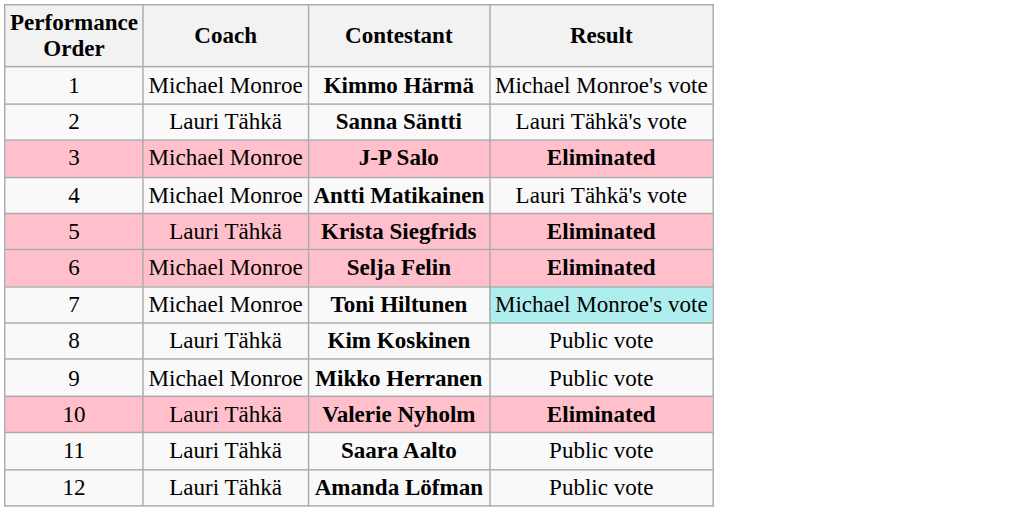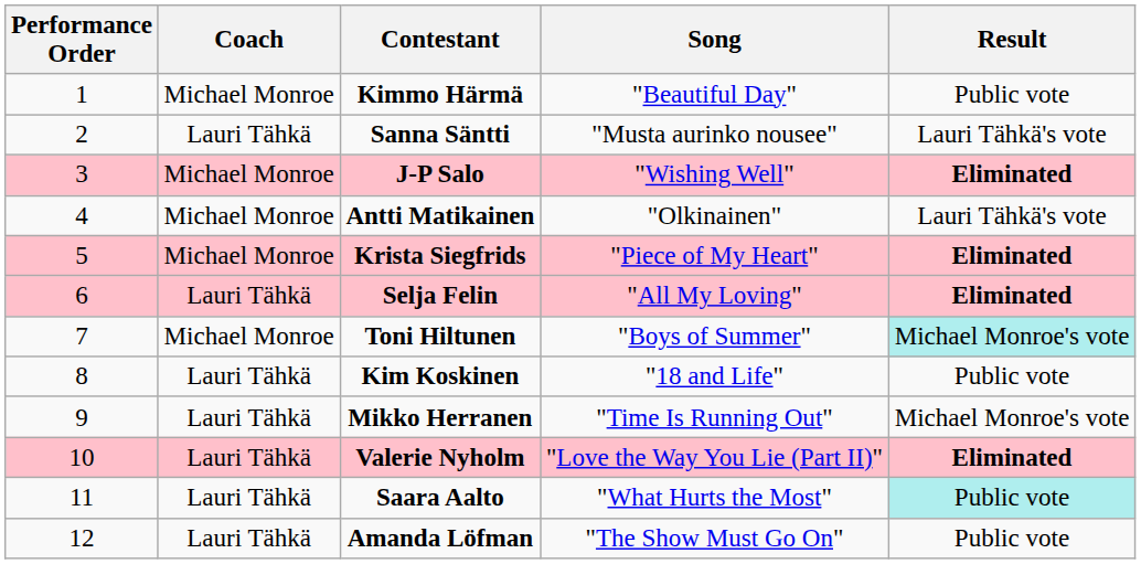 <table class="wikitable sortable" style="text-align: center; width: auto;">
 <tr>
 <th>Performance <br>Order</th>
 <th>Coach</th>
 <th>Contestant</th>
+<th>Song</th>
 <th>Result</th>
 </tr>
 <tr>
 <td>1</td>
 <td>Michael Monroe</td>
 <td><strong>Kimmo Härmä</strong></td>
-<td>Michael Monroe's vote</td>
+<td>"<a href='#'>Beautiful Day</a>"</td>
+<td>Public vote</td>
 </tr>
 <tr>
 <td>2</td>
 <td>Lauri Tähkä</td>
 <td><strong>Sanna Säntti</strong></td>
+<td>"Musta aurinko nousee"</td>
 <td>Lauri Tähkä's vote</td>
 </tr>
 <tr style="background:pink;">
 <td>3</td>
 <td>Michael Monroe</td>
 <td><strong>J-P Salo</strong></td>
+<td>"<a href='#'>Wishing Well</a>"</td>
 <td><strong>Eliminated</strong></td>
 </tr>
 <tr>
 <td>4</td>
 <td>Michael Monroe</td>
 <td><strong>Antti Matikainen</strong></td>
+<td>"Olkinainen"</td>
 <td>Lauri Tähkä's vote</td>
 </tr>
 <tr style="background:pink;">
 <td>5</td>
-<td>Lauri Tähkä</td>
+<td>Michael Monroe</td>
 <td><strong>Krista Siegfrids</strong></td>
+<td>"<a href='#'>Piece of My Heart</a>"</td>
 <td><strong>Eliminated</strong></td>
 </tr>
 <tr style="background:pink;">
 <td>6</td>
-<td>Michael Monroe</td>
+<td>Lauri Tähkä</td>
 <td><strong>Selja Felin</strong></td>
+<td>"<a href='#'>All My Loving</a>"</td>
 <td><strong>Eliminated</strong></td>
 </tr>
 <tr>
 <td>7</td>
 <td>Michael Monroe</td>
 <td><strong>Toni Hiltunen</strong></td>
+<td>"<a href='#'>Boys of Summer</a>"</td>
 <td style="background: paleturquoise;">Michael Monroe's vote</td>
 </tr>
 <tr>
 <td>8</td>
 <td>Lauri Tähkä</td>
 <td><strong>Kim Koskinen</strong></td>
+<td>"<a href='#'>18 and Life</a>"</td>
 <td>Public vote</td>
 </tr>
 <tr>
 <td>9</td>
-<td>Michael Monroe</td>
+<td>Lauri Tähkä</td>
 <td><strong>Mikko Herranen</strong></td>
-<td>Public vote</td>
+<td>"<a href='#'>Time Is Running Out</a>"</td>
+<td>Michael Monroe's vote</td>
 </tr>
 <tr style="background:pink;">
 <td>10</td>
 <td>Lauri Tähkä</td>
 <td><strong>Valerie Nyholm</strong></td>
+<td>"<a href='#'>Love the Way You Lie (Part II)</a>"</td>
 <td><strong>Eliminated</strong></td>
 </tr>
 <tr>
 <td>11</td>
 <td>Lauri Tähkä</td>
 <td><strong>Saara Aalto</strong></td>
-<td>Public vote</td>
+<td>"<a href='#'>What Hurts the Most</a>"</td>
+<td style="background: paleturquoise;">Public vote</td>
 </tr>
 <tr>
 <td>12</td>
 <td>Lauri Tähkä</td>
 <td><strong>Amanda Löfman</strong></td>
+<td>"<a href='#'>The Show Must Go On</a>"</td>
 <td>Public vote</td>
 </tr>
 </table>
